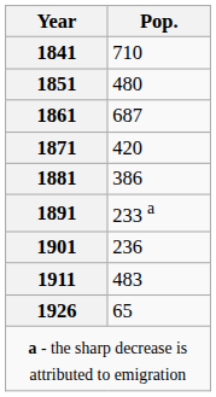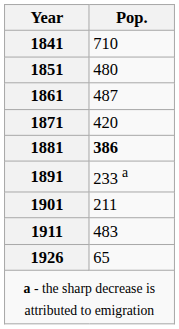 <table class="wikitable" style="margin:0; border:1px solid darkgrey;">
 <tr>
 <th style="width:75px;">Year</th>
 <th style="width:75px;">Pop.</th>
 </tr>
 <tr>
 <th>1841</th>
 <td>710  </td>
 </tr>
 <tr>
 <th>1851</th>
 <td>480  </td>
 </tr>
 <tr>
 <th>1861</th>
-<td>687 </td>
+<td>487 </td>
 </tr>
 <tr>
 <th>1871</th>
 <td>420 </td>
 </tr>
 <tr>
 <th>1881</th>
-<td>386 </td>
+<td><strong>386 </strong></td>
 </tr>
 <tr>
 <th>1891</th>
 <td>233 <sup><span>a</span></sup> </td>
 </tr>
 <tr>
 <th>1901</th>
-<td>236 </td>
+<td>211 </td>
 </tr>
 <tr>
 <th>1911</th>
 <td>483 </td>
 </tr>
 <tr>
 <th>1926</th>
 <td>65 </td>
 </tr>
 <tr>
 <td colspan="2" align="center"><sub><span><strong>a</strong></span> - the sharp decrease is attributed to emigration </sub></td>
 </tr>
 </table>
